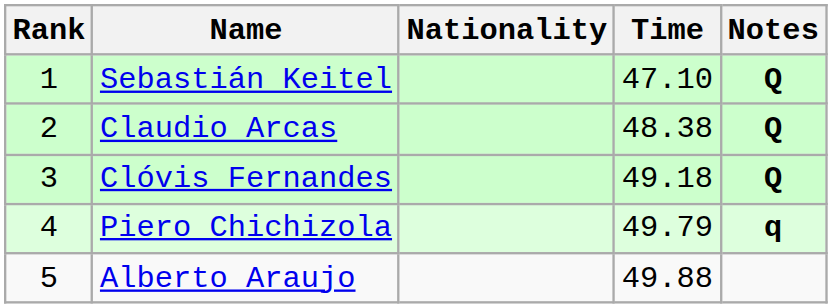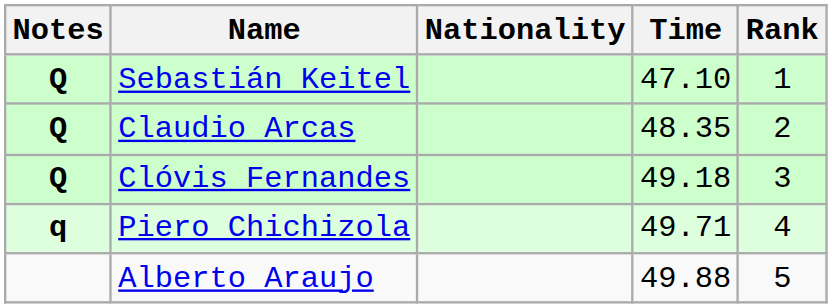 <table class="wikitable sortable" style="text-align:center">
 <tr>
-<th>Rank</th>
+<th>Notes</th>
 <th>Name</th>
 <th>Nationality</th>
 <th>Time</th>
-<th>Notes</th>
+<th>Rank</th>
 </tr>
 <tr bgcolor=ccffcc>
-<td align=center>1</td>
+<td><strong>Q</strong></td>
 <td align=left><a href='#'>Sebastián Keitel</a></td>
 <td align=left></td>
 <td>47.10</td>
-<td><strong>Q</strong></td>
+<td align=center>1</td>
 </tr>
 <tr bgcolor=ccffcc>
-<td align=center>2</td>
+<td><strong>Q</strong></td>
 <td align=left><a href='#'>Claudio Arcas</a></td>
 <td align=left></td>
-<td>48.38</td>
-<td><strong>Q</strong></td>
+<td>48.35</td>
+<td align=center>2</td>
 </tr>
 <tr bgcolor=ccffcc>
-<td align=center>3</td>
+<td><strong>Q</strong></td>
 <td align=left><a href='#'>Clóvis Fernandes</a></td>
 <td align=left></td>
 <td>49.18</td>
-<td><strong>Q</strong></td>
+<td align=center>3</td>
 </tr>
 <tr bgcolor=ddffdd>
-<td align=center>4</td>
+<td><strong>q</strong></td>
 <td align=left><a href='#'>Piero Chichizola</a></td>
 <td align=left></td>
-<td>49.79</td>
-<td><strong>q</strong></td>
+<td>49.71</td>
+<td align=center>4</td>
 </tr>
 <tr>
-<td align=center>5</td>
+<td></td>
 <td align=left><a href='#'>Alberto Araujo</a></td>
 <td align=left></td>
 <td>49.88</td>
-<td></td>
+<td align=center>5</td>
 </tr>
 </table>
